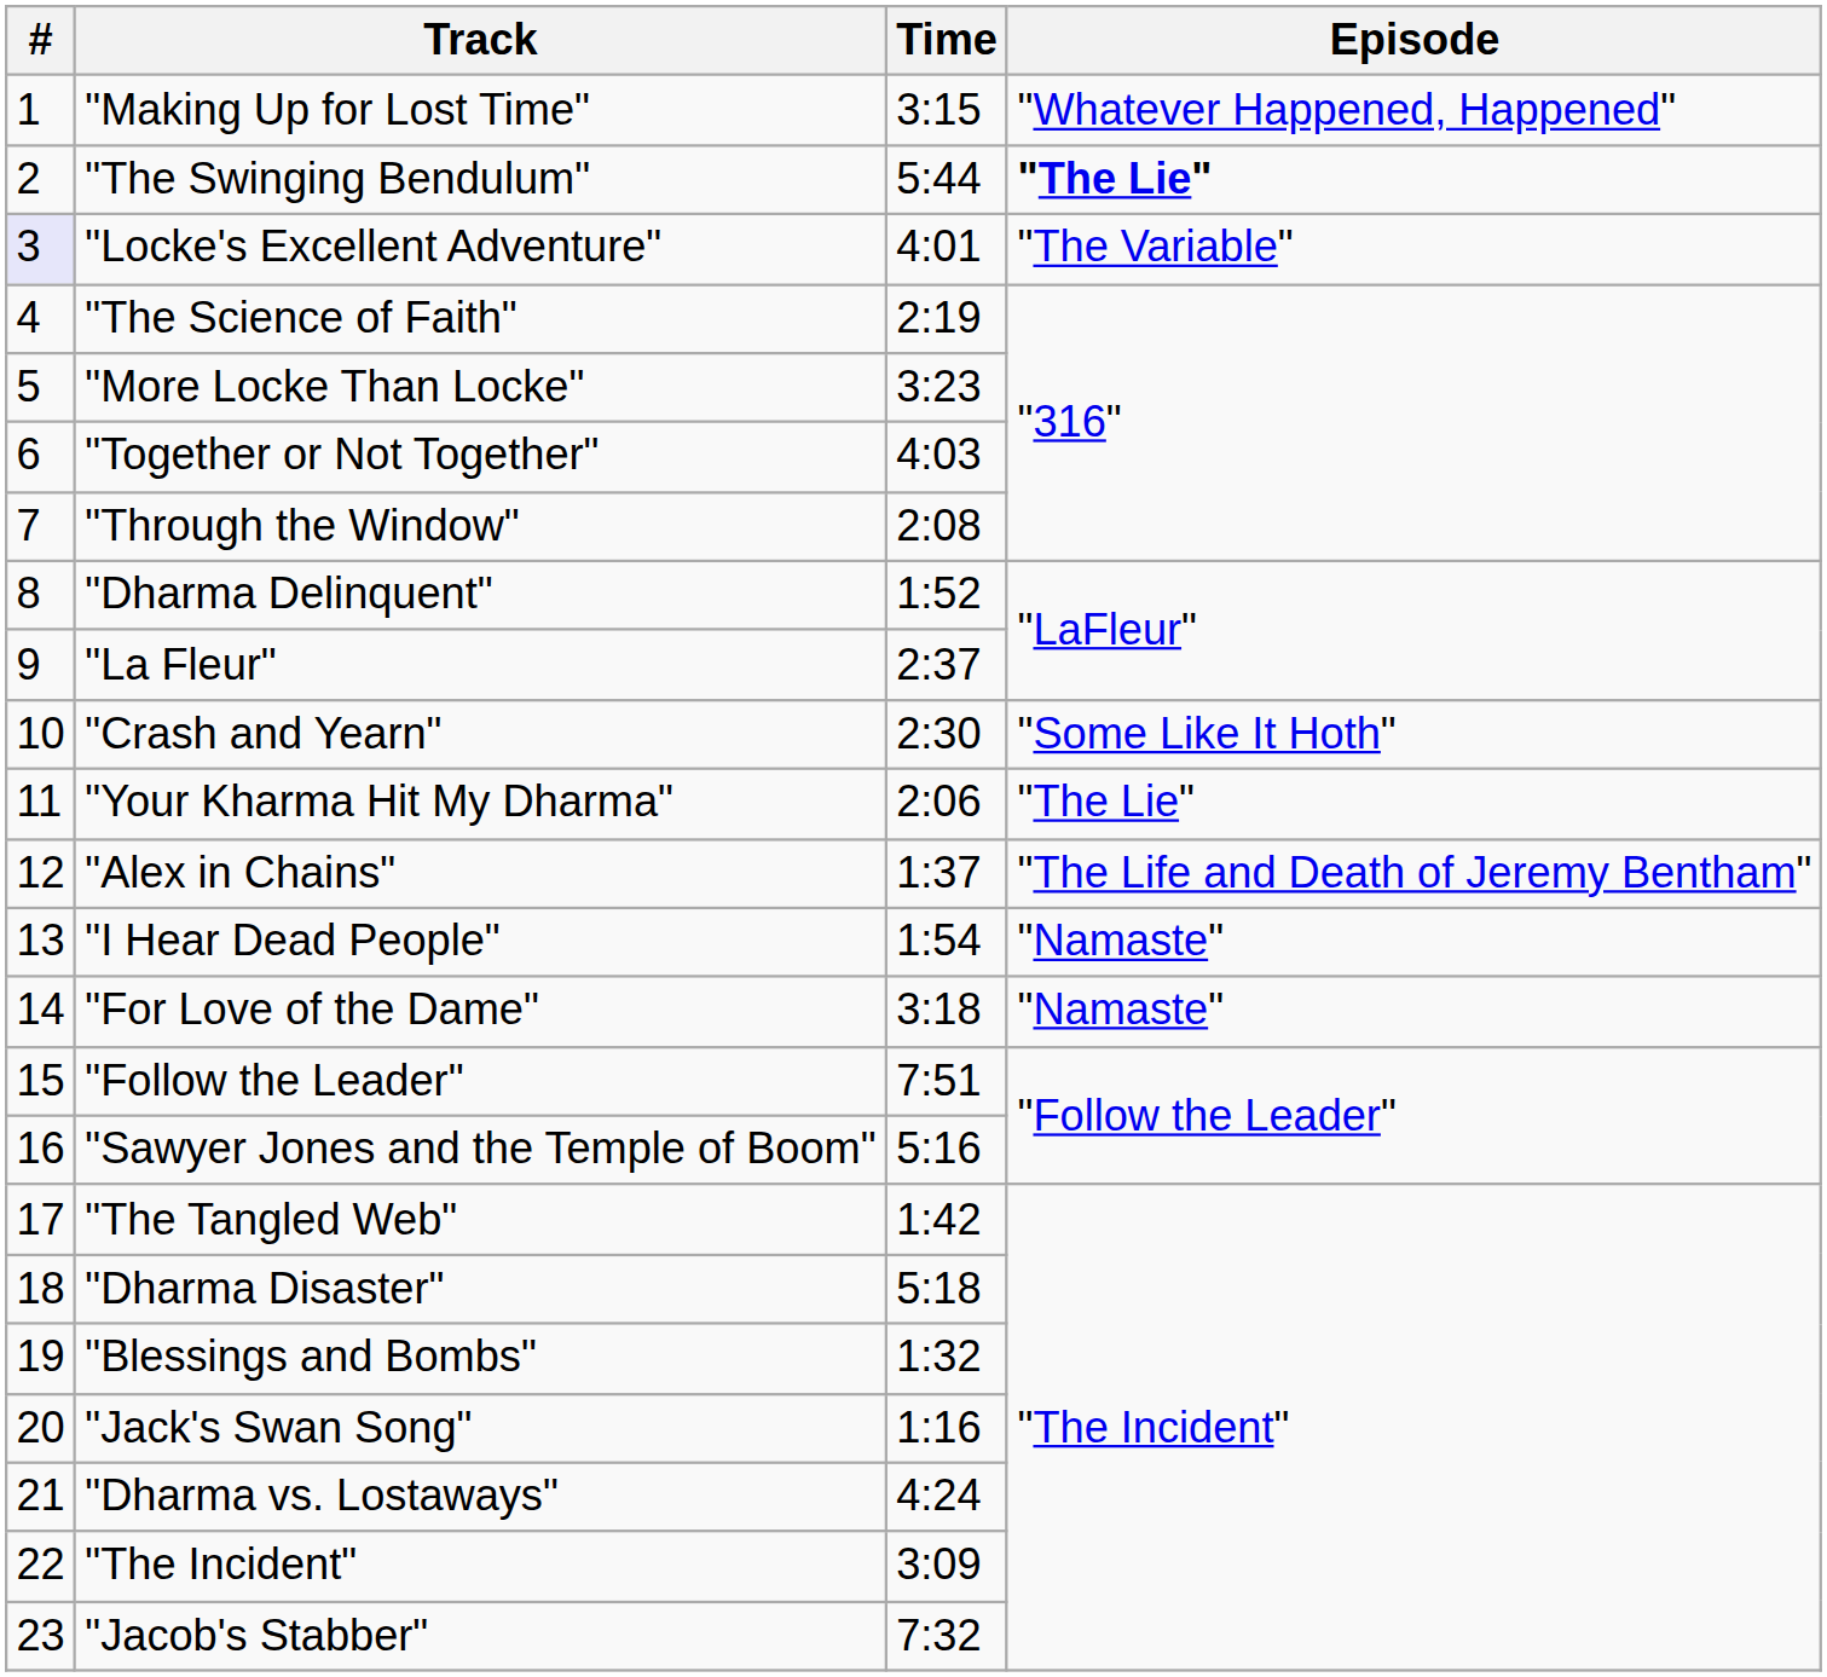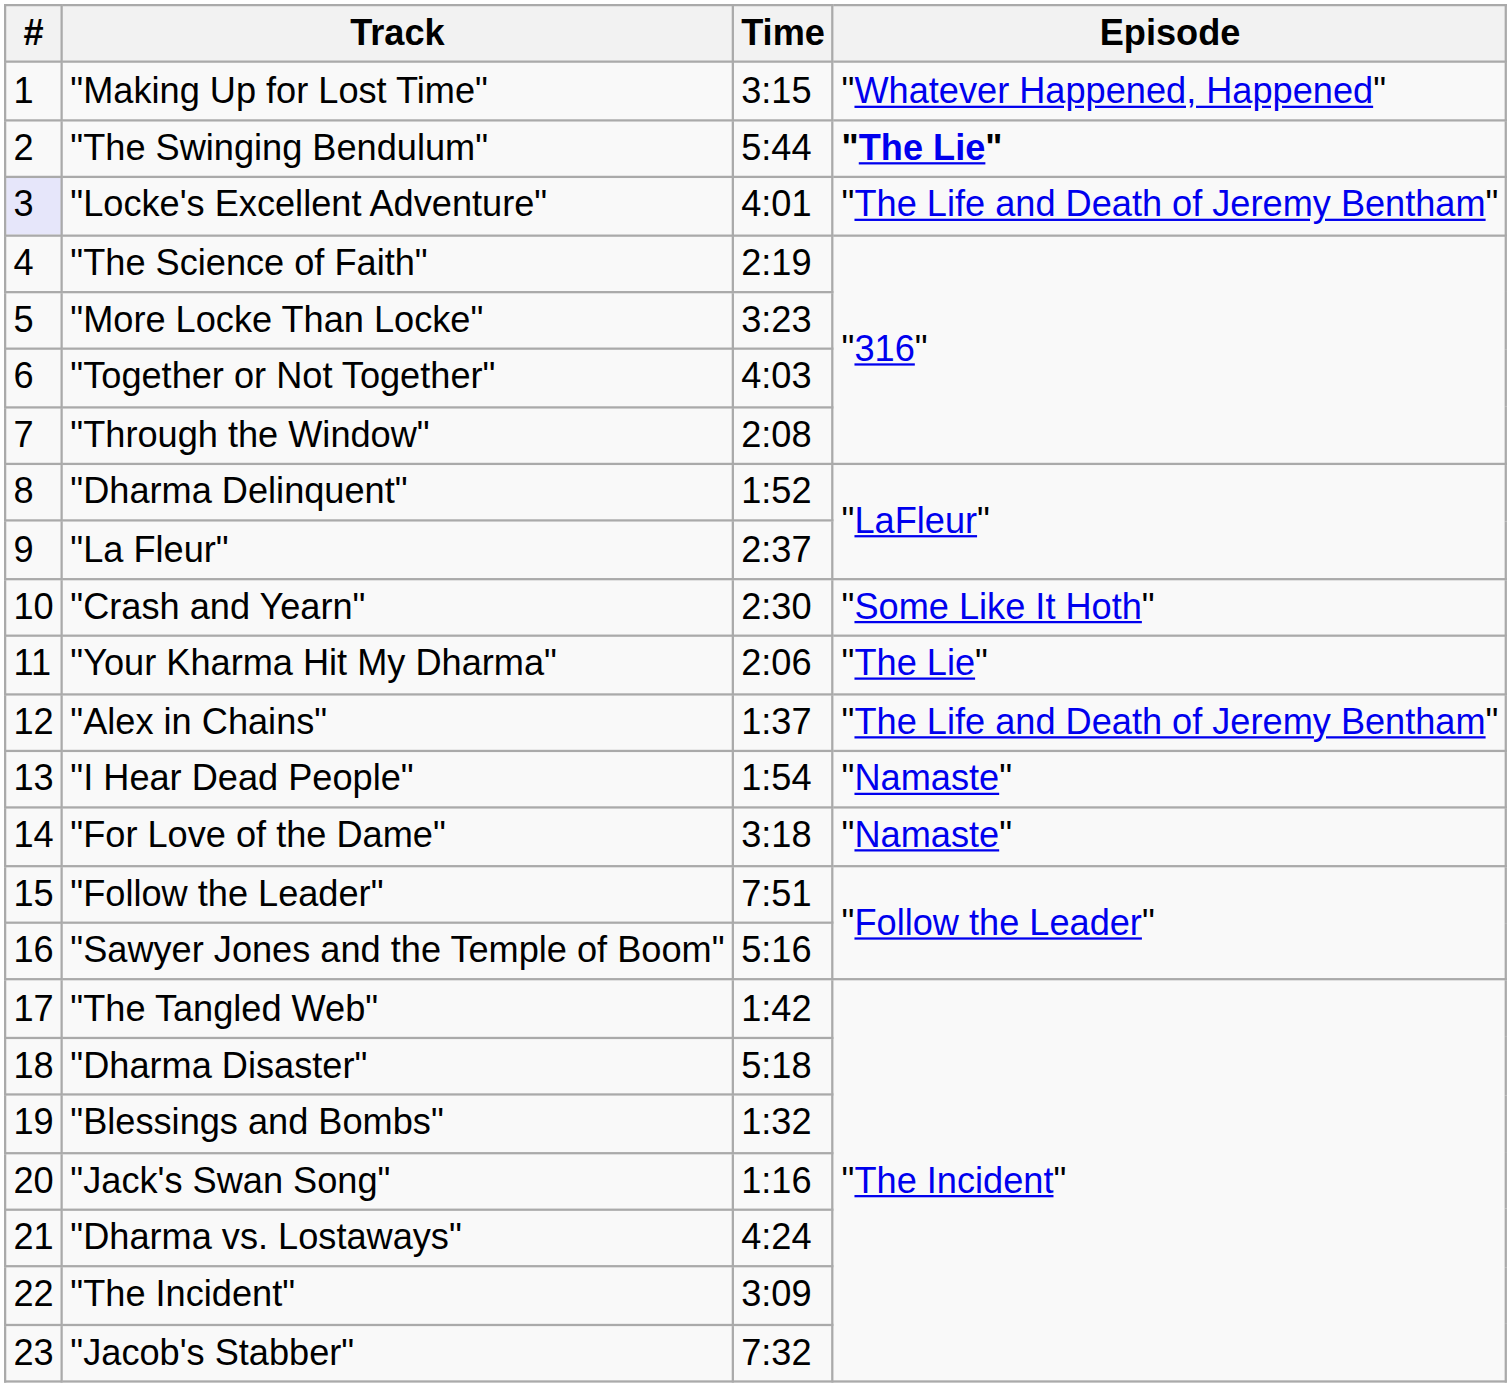 <table class="wikitable">
 <tr>
 <th>#</th>
 <th>Track</th>
 <th>Time</th>
 <th>Episode</th>
 </tr>
 <tr>
 <td>1</td>
 <td>"Making Up for Lost Time"</td>
 <td>3:15</td>
 <td>"<a href='#'>Whatever Happened, Happened</a>"</td>
 </tr>
 <tr>
 <td>2</td>
 <td>"The Swinging Bendulum"</td>
 <td>5:44</td>
 <td><strong>"<a href='#'>The Lie</a>"</strong></td>
 </tr>
 <tr>
 <td style="background: lavender;">3</td>
 <td>"Locke's Excellent Adventure"</td>
 <td>4:01</td>
-<td>"<a href='#'>The Variable</a>"</td>
+<td>"<a href='#'>The Life and Death of Jeremy Bentham</a>"</td>
 </tr>
 <tr>
 <td>4</td>
 <td>"The Science of Faith"</td>
 <td>2:19</td>
 <td rowspan="4">"<a href='#'>316</a>"</td>
 </tr>
 <tr>
 <td>5</td>
 <td>"More Locke Than Locke"</td>
 <td>3:23</td>
 </tr>
 <tr>
 <td>6</td>
 <td>"Together or Not Together"</td>
 <td>4:03</td>
 </tr>
 <tr>
 <td>7</td>
 <td>"Through the Window"</td>
 <td>2:08</td>
 </tr>
 <tr>
 <td>8</td>
 <td>"Dharma Delinquent"</td>
 <td>1:52</td>
 <td rowspan="2">"<a href='#'>LaFleur</a>"</td>
 </tr>
 <tr>
 <td>9</td>
 <td>"La Fleur"</td>
 <td>2:37</td>
 </tr>
 <tr>
 <td>10</td>
 <td>"Crash and Yearn"</td>
 <td>2:30</td>
 <td>"<a href='#'>Some Like It Hoth</a>"</td>
 </tr>
 <tr>
 <td>11</td>
 <td>"Your Kharma Hit My Dharma"</td>
 <td>2:06</td>
 <td>"<a href='#'>The Lie</a>"</td>
 </tr>
 <tr>
 <td>12</td>
 <td>"Alex in Chains"</td>
 <td>1:37</td>
 <td>"<a href='#'>The Life and Death of Jeremy Bentham</a>"</td>
 </tr>
 <tr>
 <td>13</td>
 <td>"I Hear Dead People"</td>
 <td>1:54</td>
 <td>"<a href='#'>Namaste</a>"</td>
 </tr>
 <tr>
 <td>14</td>
 <td>"For Love of the Dame"</td>
 <td>3:18</td>
 <td>"<a href='#'>Namaste</a>"</td>
 </tr>
 <tr>
 <td>15</td>
 <td>"Follow the Leader"</td>
 <td>7:51</td>
 <td rowspan="2">"<a href='#'>Follow the Leader</a>"</td>
 </tr>
 <tr>
 <td>16</td>
 <td>"Sawyer Jones and the Temple of Boom"</td>
 <td>5:16</td>
 </tr>
 <tr>
 <td>17</td>
 <td>"The Tangled Web"</td>
 <td>1:42</td>
 <td rowspan="7">"<a href='#'>The Incident</a>"</td>
 </tr>
 <tr>
 <td>18</td>
 <td>"Dharma Disaster"</td>
 <td>5:18</td>
 </tr>
 <tr>
 <td>19</td>
 <td>"Blessings and Bombs"</td>
 <td>1:32</td>
 </tr>
 <tr>
 <td>20</td>
 <td>"Jack's Swan Song"</td>
 <td>1:16</td>
 </tr>
 <tr>
 <td>21</td>
 <td>"Dharma vs. Lostaways"</td>
 <td>4:24</td>
 </tr>
 <tr>
 <td>22</td>
 <td>"The Incident"</td>
 <td>3:09</td>
 </tr>
 <tr>
 <td>23</td>
 <td>"Jacob's Stabber"</td>
 <td>7:32</td>
 </tr>
 </table>
